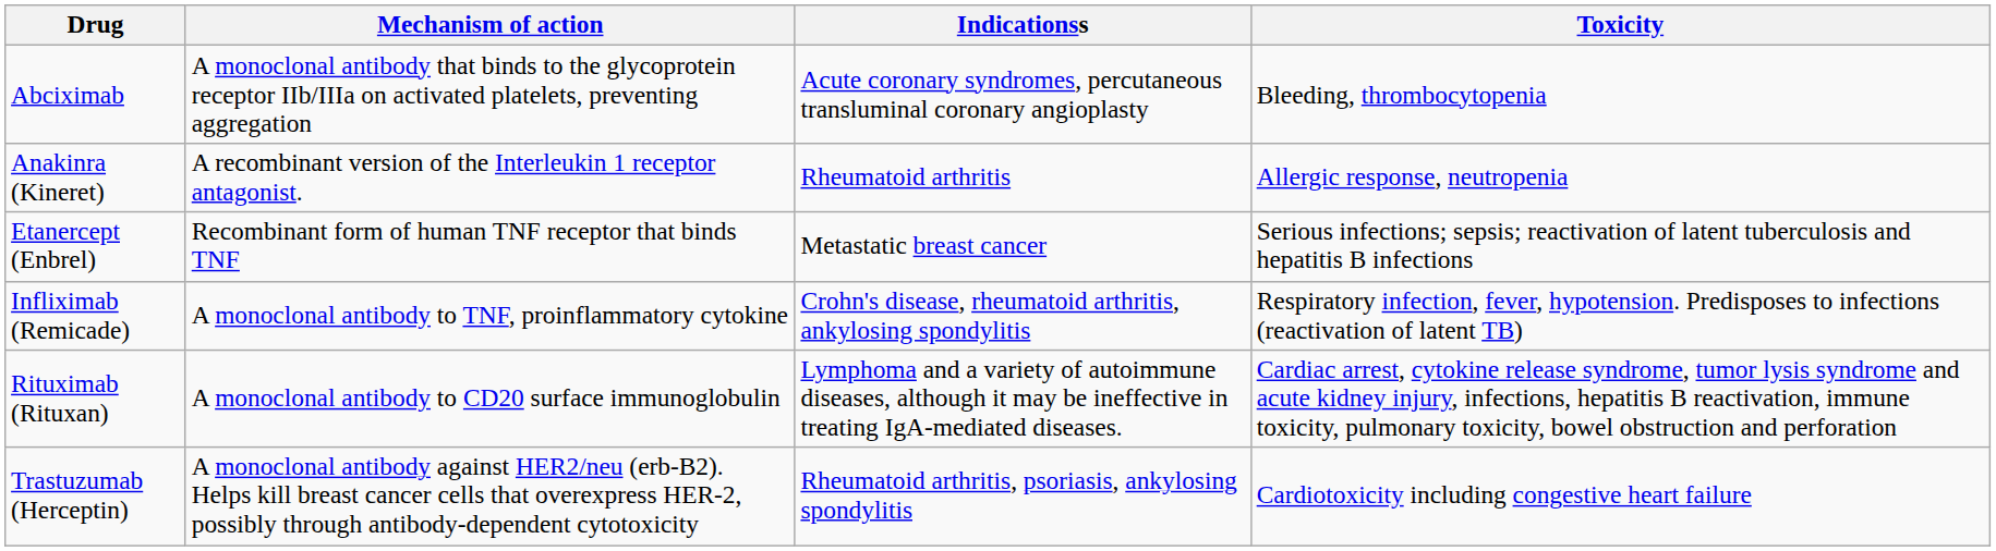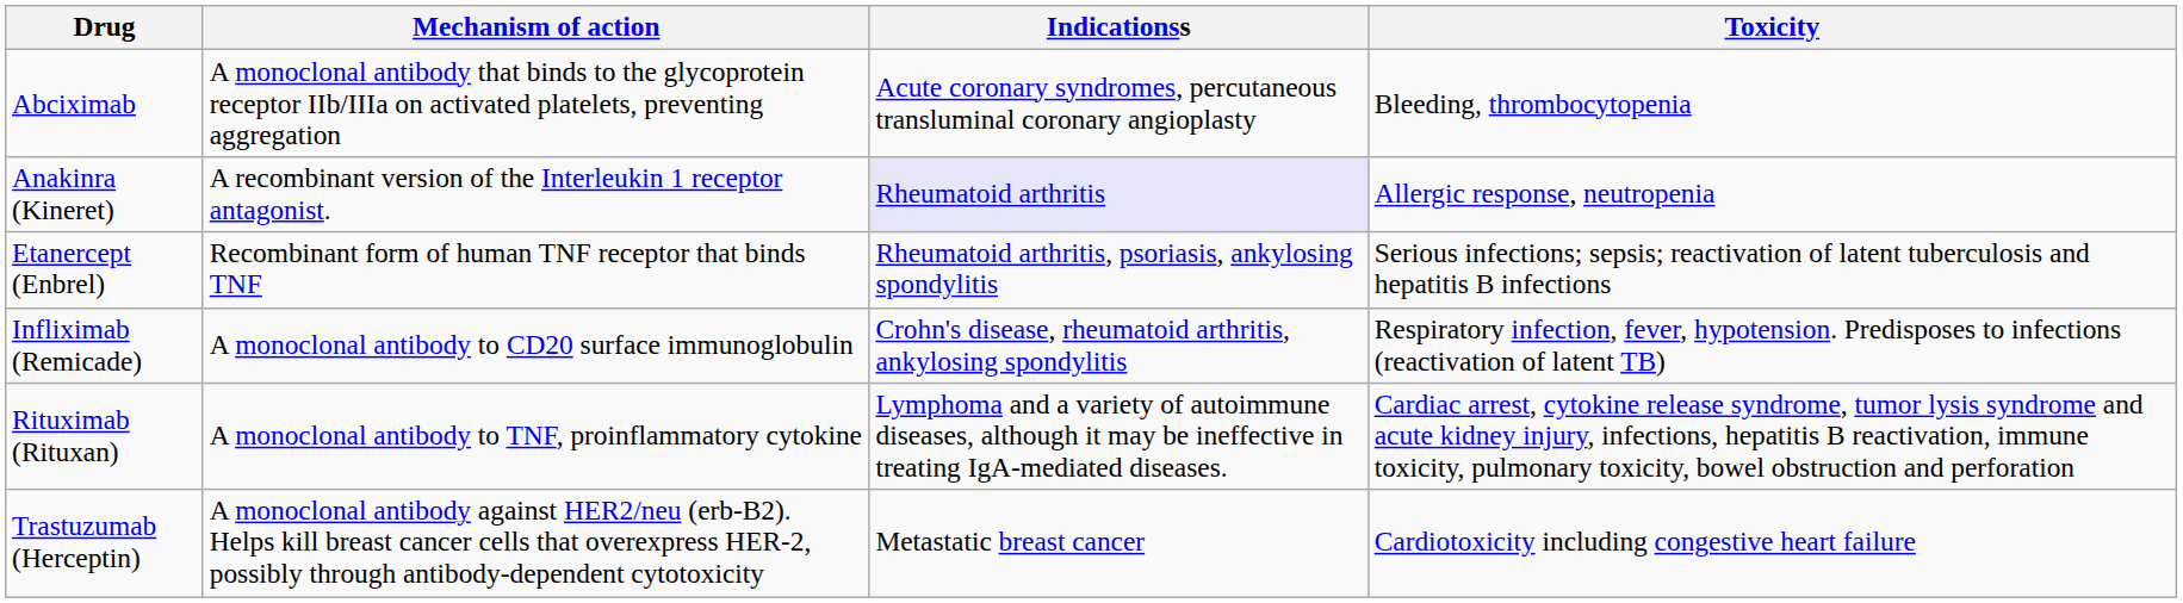 <table class="wikitable">
 <tr>
 <th>Drug</th>
 <th><a href='#'>Mechanism of action</a></th>
 <th><a href='#'>Indications</a>s</th>
 <th><a href='#'>Toxicity</a></th>
 </tr>
 <tr>
 <td><a href='#'>Abciximab</a></td>
 <td>A <a href='#'>monoclonal antibody</a> that binds to the glycoprotein receptor IIb/IIIa on activated platelets, preventing aggregation</td>
 <td><a href='#'>Acute coronary syndromes</a>, percutaneous transluminal coronary angioplasty</td>
 <td>Bleeding, <a href='#'>thrombocytopenia</a></td>
 </tr>
 <tr>
 <td><a href='#'>Anakinra</a> (Kineret)</td>
 <td>A recombinant version of the <a href='#'>Interleukin 1 receptor antagonist</a>.</td>
-<td><a href='#'>Rheumatoid arthritis</a></td>
+<td style="background: lavender;"><a href='#'>Rheumatoid arthritis</a></td>
 <td><a href='#'>Allergic response</a>, <a href='#'>neutropenia</a></td>
 </tr>
 <tr>
 <td><a href='#'>Etanercept</a> (Enbrel)</td>
 <td>Recombinant form of human TNF receptor that binds <a href='#'>TNF</a></td>
-<td>Metastatic <a href='#'>breast cancer</a></td>
+<td><a href='#'>Rheumatoid arthritis</a>, <a href='#'>psoriasis</a>, <a href='#'>ankylosing spondylitis</a></td>
 <td>Serious infections; sepsis; reactivation of latent tuberculosis and hepatitis B infections</td>
 </tr>
 <tr>
 <td><a href='#'>Infliximab</a> (Remicade)</td>
-<td>A <a href='#'>monoclonal antibody</a> to <a href='#'>TNF</a>, proinflammatory cytokine</td>
+<td>A <a href='#'>monoclonal antibody</a> to <a href='#'>CD20</a> surface immunoglobulin</td>
 <td><a href='#'>Crohn's disease</a>, <a href='#'>rheumatoid arthritis</a>, <a href='#'>ankylosing spondylitis</a></td>
 <td>Respiratory <a href='#'>infection</a>, <a href='#'>fever</a>, <a href='#'>hypotension</a>. Predisposes to infections (reactivation of latent <a href='#'>TB</a>)</td>
 </tr>
 <tr>
 <td><a href='#'>Rituximab</a> (Rituxan)</td>
-<td>A <a href='#'>monoclonal antibody</a> to <a href='#'>CD20</a> surface immunoglobulin</td>
+<td>A <a href='#'>monoclonal antibody</a> to <a href='#'>TNF</a>, proinflammatory cytokine</td>
 <td><a href='#'>Lymphoma</a> and a variety of autoimmune diseases, although it may be ineffective in treating IgA-mediated diseases.</td>
 <td><a href='#'>Cardiac arrest</a>, <a href='#'>cytokine release syndrome</a>, <a href='#'>tumor lysis syndrome</a> and <a href='#'>acute kidney injury</a>, infections, hepatitis B reactivation, immune toxicity, pulmonary toxicity, bowel obstruction and perforation</td>
 </tr>
 <tr>
 <td><a href='#'>Trastuzumab</a> (Herceptin)</td>
 <td>A <a href='#'>monoclonal antibody</a> against <a href='#'>HER2/neu</a> (erb-B2). Helps kill breast cancer cells that overexpress HER-2, possibly through antibody-dependent cytotoxicity</td>
-<td><a href='#'>Rheumatoid arthritis</a>, <a href='#'>psoriasis</a>, <a href='#'>ankylosing spondylitis</a></td>
+<td>Metastatic <a href='#'>breast cancer</a></td>
 <td><a href='#'>Cardiotoxicity</a> including <a href='#'>congestive heart failure</a></td>
 </tr>
 </table>
